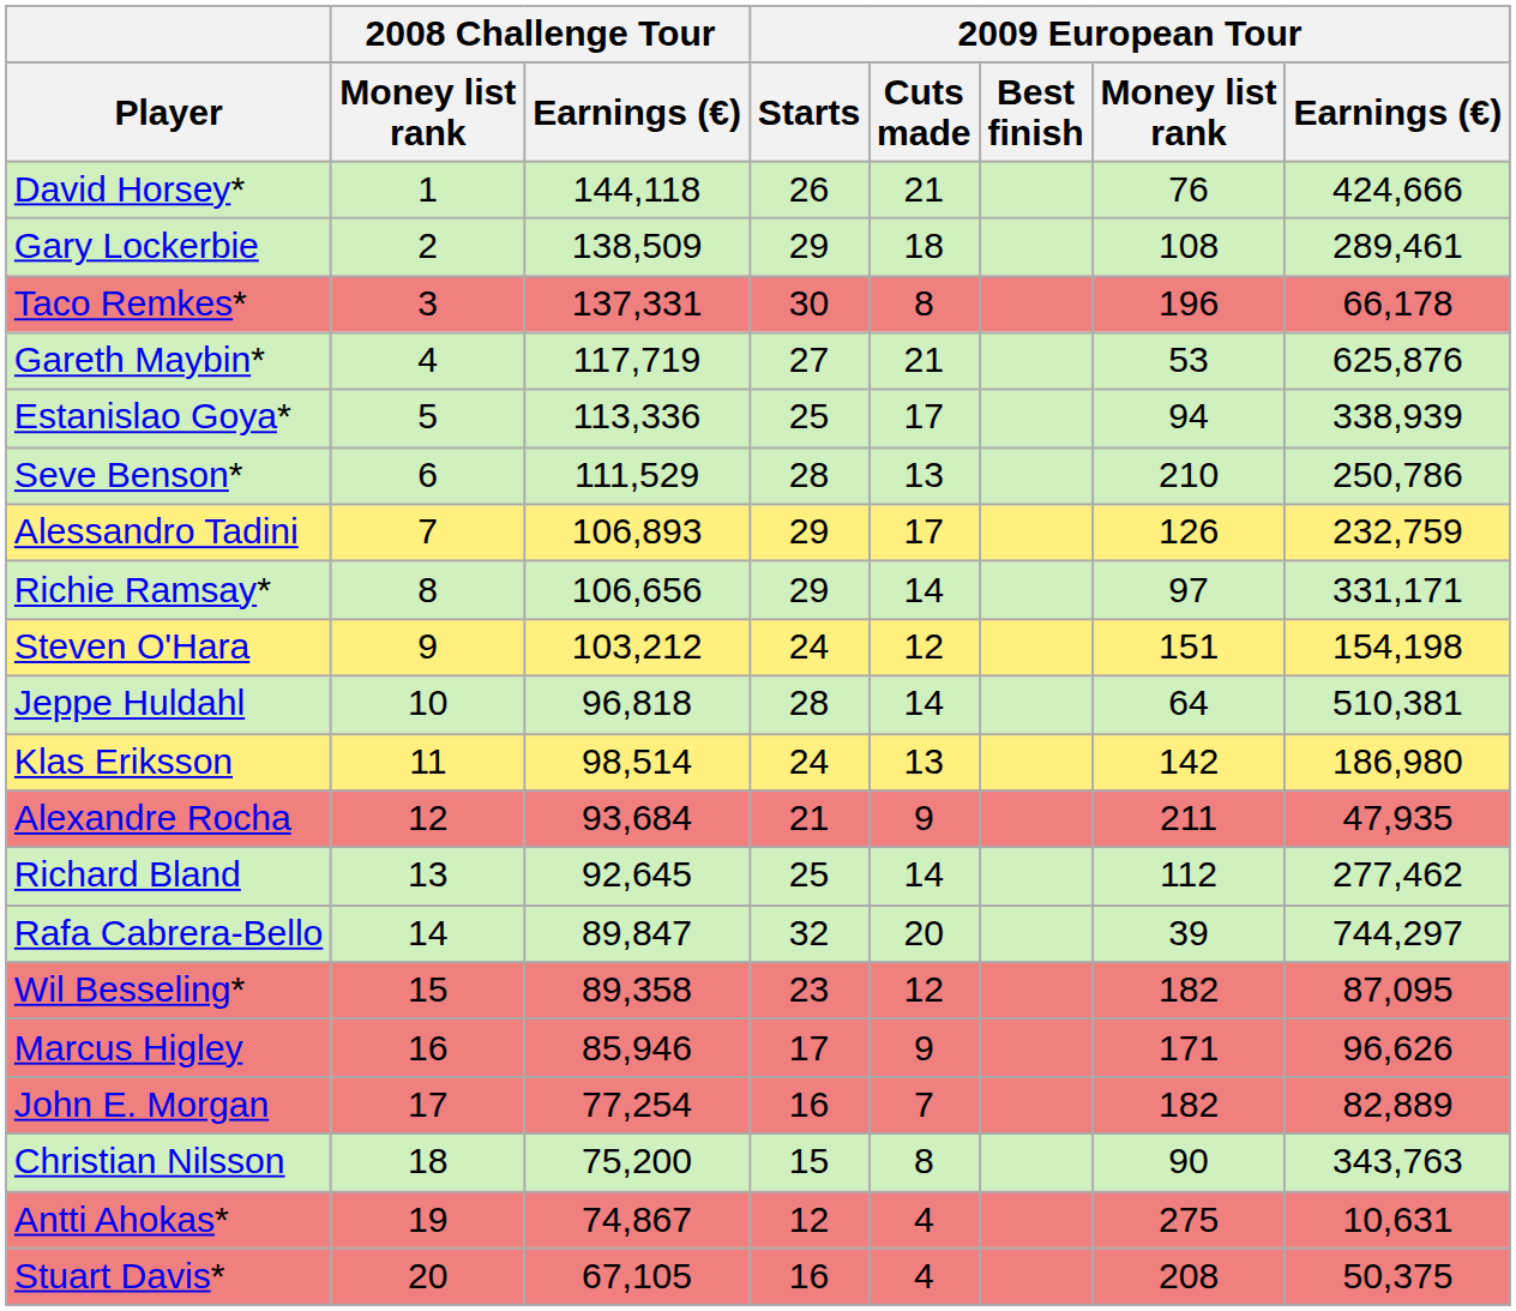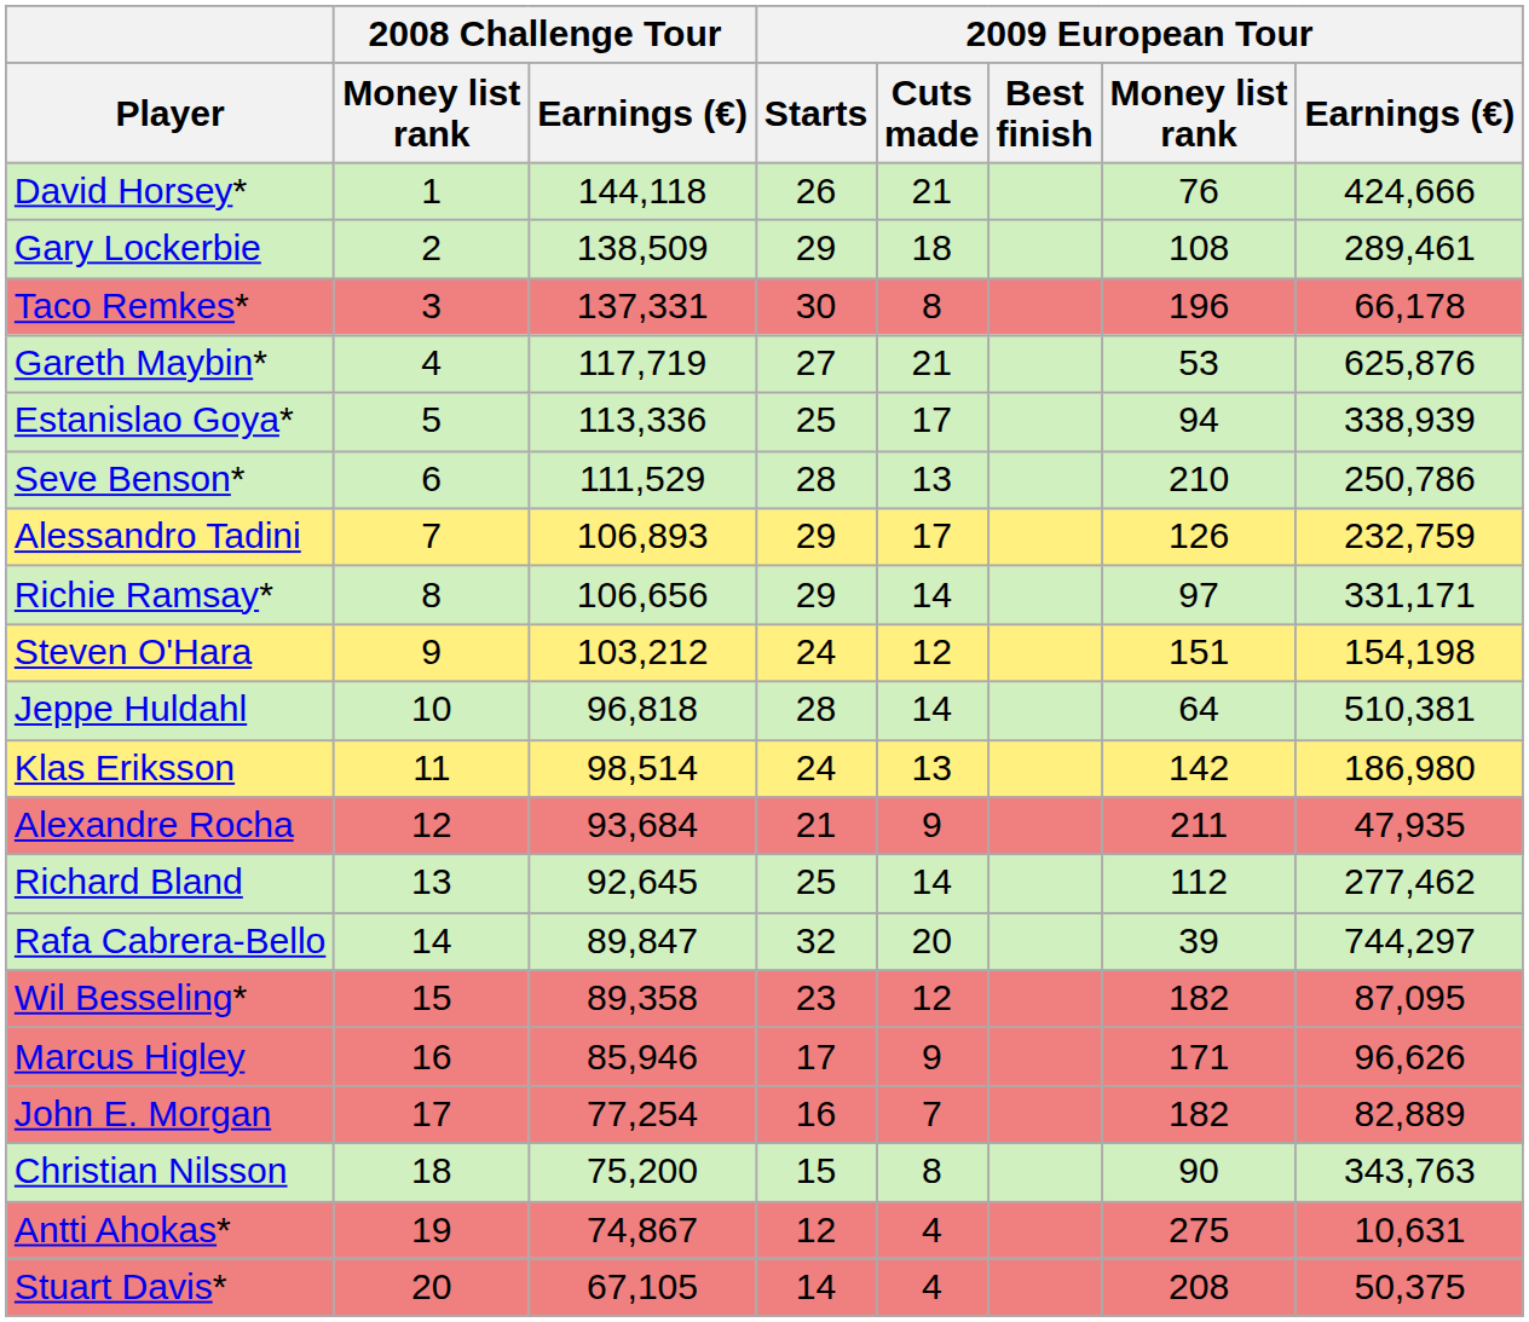 <table class="wikitable sortable" style="text-align:center">
 <tr>
 <th></th>
 <th colspan=2>2008 Challenge Tour</th>
 <th colspan=6>2009 European Tour</th>
 </tr>
 <tr>
 <th>Player</th>
 <th>Money list<br>rank</th>
 <th>Earnings (€)</th>
 <th>Starts</th>
 <th>Cuts<br>made</th>
 <th>Best<br>finish</th>
 <th>Money list<br>rank</th>
 <th>Earnings (€)</th>
 </tr>
 <tr style="background:#D0F0C0;">
 <td align=left> <a href='#'>David Horsey</a>*</td>
 <td>1</td>
 <td>144,118</td>
 <td>26</td>
 <td>21</td>
 <td></td>
 <td>76</td>
 <td>424,666</td>
 </tr>
 <tr style="background:#D0F0C0;">
 <td align=left> <a href='#'>Gary Lockerbie</a></td>
 <td>2</td>
 <td>138,509</td>
 <td>29</td>
 <td>18</td>
 <td></td>
 <td>108</td>
 <td>289,461</td>
 </tr>
 <tr style="background:#F08080;">
 <td align=left> <a href='#'>Taco Remkes</a>*</td>
 <td>3</td>
 <td>137,331</td>
 <td>30</td>
 <td>8</td>
 <td></td>
 <td>196</td>
 <td>66,178</td>
 </tr>
 <tr style="background:#D0F0C0;">
 <td align=left> <a href='#'>Gareth Maybin</a>*</td>
 <td>4</td>
 <td>117,719</td>
 <td>27</td>
 <td>21</td>
 <td></td>
 <td>53</td>
 <td>625,876</td>
 </tr>
 <tr style="background:#D0F0C0;">
 <td align=left> <a href='#'>Estanislao Goya</a>*</td>
 <td>5</td>
 <td>113,336</td>
 <td>25</td>
 <td>17</td>
 <td></td>
 <td>94</td>
 <td>338,939</td>
 </tr>
 <tr style="background:#D0F0C0;">
 <td align=left> <a href='#'>Seve Benson</a>*</td>
 <td>6</td>
 <td>111,529</td>
 <td>28</td>
 <td>13</td>
 <td></td>
 <td>210</td>
 <td>250,786</td>
 </tr>
 <tr style="background:#FFF080;">
 <td align=left> <a href='#'>Alessandro Tadini</a></td>
 <td>7</td>
 <td>106,893</td>
 <td>29</td>
 <td>17</td>
 <td></td>
 <td>126</td>
 <td>232,759</td>
 </tr>
 <tr style="background:#D0F0C0;">
 <td align=left> <a href='#'>Richie Ramsay</a>*</td>
 <td>8</td>
 <td>106,656</td>
 <td>29</td>
 <td>14</td>
 <td></td>
 <td>97</td>
 <td>331,171</td>
 </tr>
 <tr style="background:#FFF080;">
 <td align=left> <a href='#'>Steven O'Hara</a></td>
 <td>9</td>
 <td>103,212</td>
 <td>24</td>
 <td>12</td>
 <td></td>
 <td>151</td>
 <td>154,198</td>
 </tr>
 <tr style="background:#D0F0C0;">
 <td align=left> <a href='#'>Jeppe Huldahl</a></td>
 <td>10</td>
 <td>96,818</td>
 <td>28</td>
 <td>14</td>
 <td></td>
 <td>64</td>
 <td>510,381</td>
 </tr>
 <tr style="background:#FFF080;">
 <td align=left> <a href='#'>Klas Eriksson</a></td>
 <td>11</td>
 <td>98,514</td>
 <td>24</td>
 <td>13</td>
 <td></td>
 <td>142</td>
 <td>186,980</td>
 </tr>
 <tr style="background:#F08080;">
 <td align=left> <a href='#'>Alexandre Rocha</a></td>
 <td>12</td>
 <td>93,684</td>
 <td>21</td>
 <td>9</td>
 <td></td>
 <td>211</td>
 <td>47,935</td>
 </tr>
 <tr style="background:#D0F0C0;">
 <td align=left> <a href='#'>Richard Bland</a></td>
 <td>13</td>
 <td>92,645</td>
 <td>25</td>
 <td>14</td>
 <td></td>
 <td>112</td>
 <td>277,462</td>
 </tr>
 <tr style="background:#D0F0C0;">
 <td align=left> <a href='#'>Rafa Cabrera-Bello</a></td>
 <td>14</td>
 <td>89,847</td>
 <td>32</td>
 <td>20</td>
 <td></td>
 <td>39</td>
 <td>744,297</td>
 </tr>
 <tr style="background:#F08080;">
 <td align=left> <a href='#'>Wil Besseling</a>*</td>
 <td>15</td>
 <td>89,358</td>
 <td>23</td>
 <td>12</td>
 <td></td>
 <td>182</td>
 <td>87,095</td>
 </tr>
 <tr style="background:#F08080;">
 <td align=left> <a href='#'>Marcus Higley</a></td>
 <td>16</td>
 <td>85,946</td>
 <td>17</td>
 <td>9</td>
 <td></td>
 <td>171</td>
 <td>96,626</td>
 </tr>
 <tr style="background:#F08080;">
 <td align=left> <a href='#'>John E. Morgan</a></td>
 <td>17</td>
 <td>77,254</td>
 <td>16</td>
 <td>7</td>
 <td></td>
 <td>182</td>
 <td>82,889</td>
 </tr>
 <tr style="background:#D0F0C0;">
 <td align=left> <a href='#'>Christian Nilsson</a></td>
 <td>18</td>
 <td>75,200</td>
 <td>15</td>
 <td>8</td>
 <td></td>
 <td>90</td>
 <td>343,763</td>
 </tr>
 <tr style="background:#F08080;">
 <td align=left> <a href='#'>Antti Ahokas</a>*</td>
 <td>19</td>
 <td>74,867</td>
 <td>12</td>
 <td>4</td>
 <td></td>
 <td>275</td>
 <td>10,631</td>
 </tr>
 <tr style="background:#F08080;">
 <td align=left> <a href='#'>Stuart Davis</a>*</td>
 <td>20</td>
 <td>67,105</td>
-<td>16</td>
+<td>14</td>
 <td>4</td>
 <td></td>
 <td>208</td>
 <td>50,375</td>
 </tr>
 </table>
